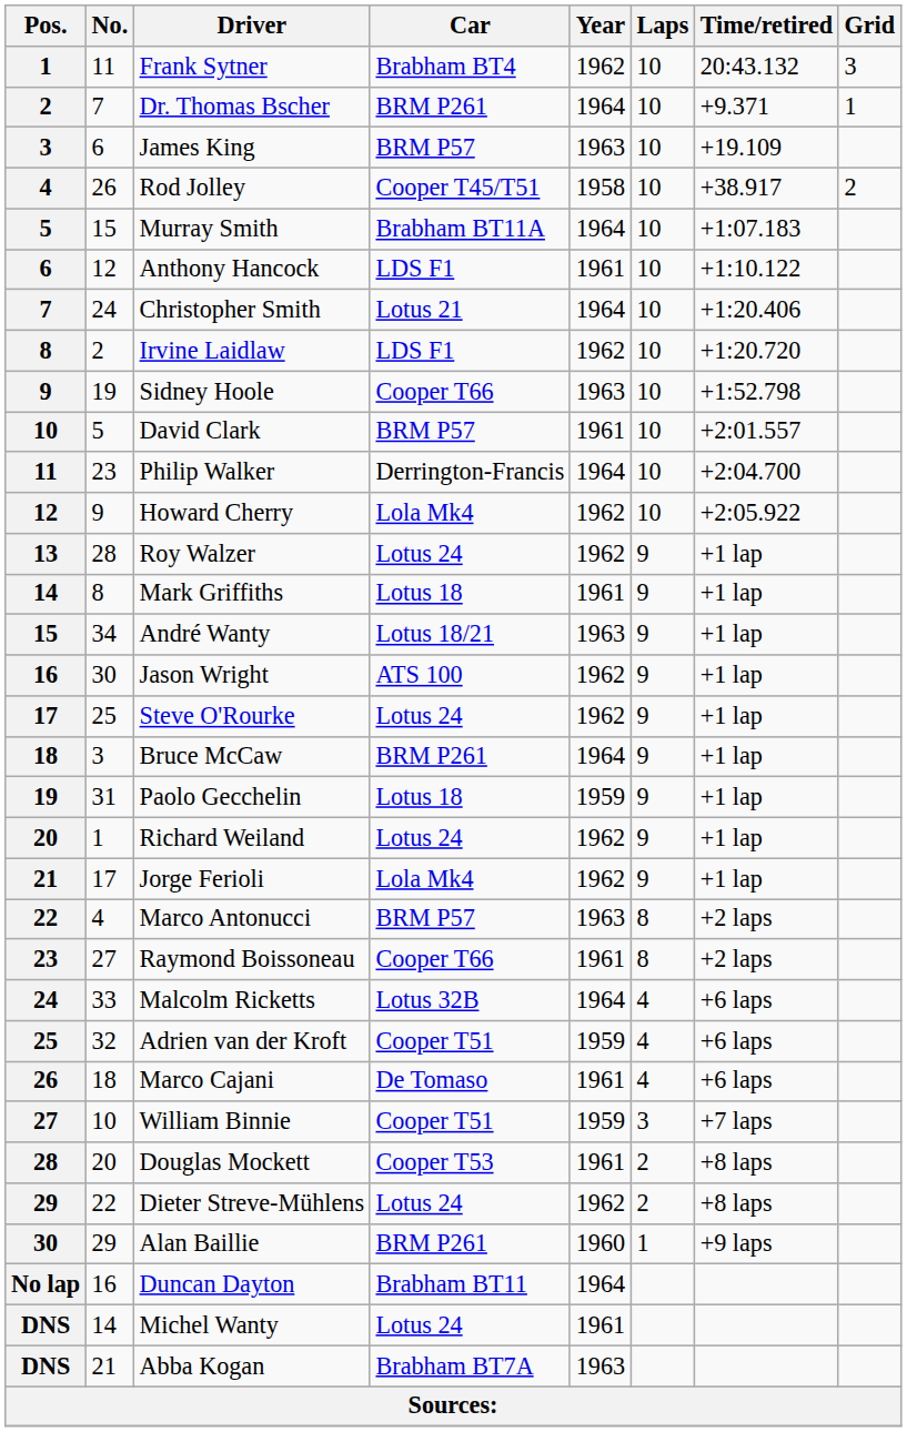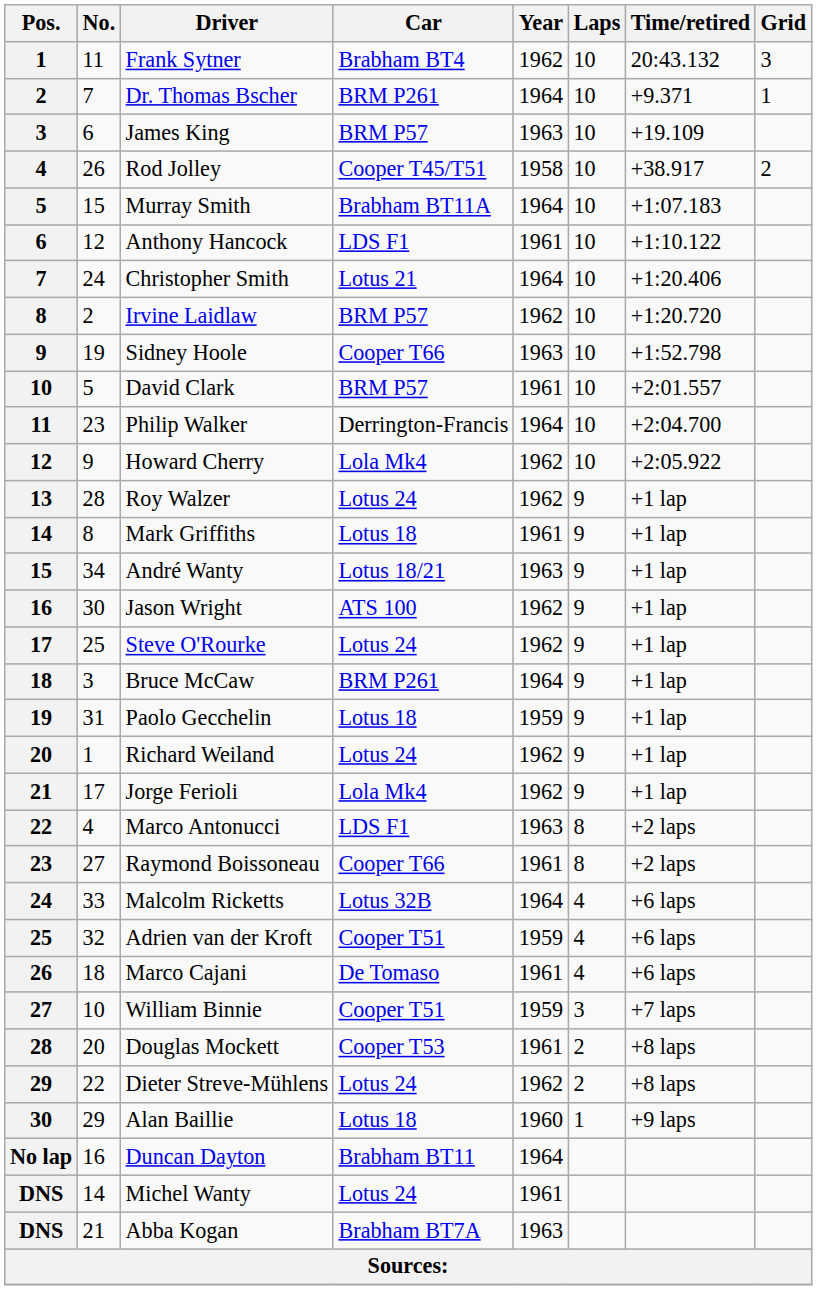 <table class="wikitable" style="font-size:90%">
 <tr>
 <th>Pos.</th>
 <th>No.</th>
 <th>Driver</th>
 <th>Car</th>
 <th>Year</th>
 <th>Laps</th>
 <th>Time/retired</th>
 <th>Grid</th>
 </tr>
 <tr>
 <th>1</th>
 <td>11</td>
 <td> <a href='#'>Frank Sytner</a></td>
 <td><a href='#'>Brabham BT4</a></td>
 <td>1962</td>
 <td>10</td>
 <td>20:43.132</td>
 <td>3</td>
 </tr>
 <tr>
 <th>2</th>
 <td>7</td>
 <td> <a href='#'>Dr. Thomas Bscher</a></td>
 <td><a href='#'>BRM P261</a></td>
 <td>1964</td>
 <td>10</td>
 <td>+9.371</td>
 <td>1</td>
 </tr>
 <tr>
 <th>3</th>
 <td>6</td>
 <td> James King</td>
 <td><a href='#'>BRM P57</a></td>
 <td>1963</td>
 <td>10</td>
 <td>+19.109</td>
 <td></td>
 </tr>
 <tr>
 <th>4</th>
 <td>26</td>
 <td> Rod Jolley</td>
 <td><a href='#'>Cooper T45/T51</a></td>
 <td>1958</td>
 <td>10</td>
 <td>+38.917</td>
 <td>2</td>
 </tr>
 <tr>
 <th>5</th>
 <td>15</td>
 <td> Murray Smith</td>
 <td><a href='#'>Brabham BT11A</a></td>
 <td>1964</td>
 <td>10</td>
 <td>+1:07.183</td>
 <td></td>
 </tr>
 <tr>
 <th>6</th>
 <td>12</td>
 <td> Anthony Hancock</td>
 <td><a href='#'>LDS F1</a></td>
 <td>1961</td>
 <td>10</td>
 <td>+1:10.122</td>
 <td></td>
 </tr>
 <tr>
 <th>7</th>
 <td>24</td>
 <td> Christopher Smith</td>
 <td><a href='#'>Lotus 21</a></td>
 <td>1964</td>
 <td>10</td>
 <td>+1:20.406</td>
 <td></td>
 </tr>
 <tr>
 <th>8</th>
 <td>2</td>
 <td> <a href='#'>Irvine Laidlaw</a></td>
-<td><a href='#'>LDS F1</a></td>
+<td><a href='#'>BRM P57</a></td>
 <td>1962</td>
 <td>10</td>
 <td>+1:20.720</td>
 <td></td>
 </tr>
 <tr>
 <th>9</th>
 <td>19</td>
 <td> Sidney Hoole</td>
 <td><a href='#'>Cooper T66</a></td>
 <td>1963</td>
 <td>10</td>
 <td>+1:52.798</td>
 <td></td>
 </tr>
 <tr>
 <th>10</th>
 <td>5</td>
 <td> David Clark</td>
 <td><a href='#'>BRM P57</a></td>
 <td>1961</td>
 <td>10</td>
 <td>+2:01.557</td>
 <td></td>
 </tr>
 <tr>
 <th>11</th>
 <td>23</td>
 <td> Philip Walker</td>
 <td>Derrington-Francis</td>
 <td>1964</td>
 <td>10</td>
 <td>+2:04.700</td>
 <td></td>
 </tr>
 <tr>
 <th>12</th>
 <td>9</td>
 <td> Howard Cherry</td>
 <td><a href='#'>Lola Mk4</a></td>
 <td>1962</td>
 <td>10</td>
 <td>+2:05.922</td>
 <td></td>
 </tr>
 <tr>
 <th>13</th>
 <td>28</td>
 <td> Roy Walzer</td>
 <td><a href='#'>Lotus 24</a></td>
 <td>1962</td>
 <td>9</td>
 <td>+1 lap</td>
 <td></td>
 </tr>
 <tr>
 <th>14</th>
 <td>8</td>
 <td> Mark Griffiths</td>
 <td><a href='#'>Lotus 18</a></td>
 <td>1961</td>
 <td>9</td>
 <td>+1 lap</td>
 <td></td>
 </tr>
 <tr>
 <th>15</th>
 <td>34</td>
 <td> André Wanty</td>
 <td><a href='#'>Lotus 18/21</a></td>
 <td>1963</td>
 <td>9</td>
 <td>+1 lap</td>
 <td></td>
 </tr>
 <tr>
 <th>16</th>
 <td>30</td>
 <td> Jason Wright</td>
 <td><a href='#'>ATS 100</a></td>
 <td>1962</td>
 <td>9</td>
 <td>+1 lap</td>
 <td></td>
 </tr>
 <tr>
 <th>17</th>
 <td>25</td>
 <td> <a href='#'>Steve O'Rourke</a></td>
 <td><a href='#'>Lotus 24</a></td>
 <td>1962</td>
 <td>9</td>
 <td>+1 lap</td>
 <td></td>
 </tr>
 <tr>
 <th>18</th>
 <td>3</td>
 <td> Bruce McCaw</td>
 <td><a href='#'>BRM P261</a></td>
 <td>1964</td>
 <td>9</td>
 <td>+1 lap</td>
 <td></td>
 </tr>
 <tr>
 <th>19</th>
 <td>31</td>
 <td> Paolo Gecchelin</td>
 <td><a href='#'>Lotus 18</a></td>
 <td>1959</td>
 <td>9</td>
 <td>+1 lap</td>
 <td></td>
 </tr>
 <tr>
 <th>20</th>
 <td>1</td>
 <td> Richard Weiland</td>
 <td><a href='#'>Lotus 24</a></td>
 <td>1962</td>
 <td>9</td>
 <td>+1 lap</td>
 <td></td>
 </tr>
 <tr>
 <th>21</th>
 <td>17</td>
 <td> Jorge Ferioli</td>
 <td><a href='#'>Lola Mk4</a></td>
 <td>1962</td>
 <td>9</td>
 <td>+1 lap</td>
 <td></td>
 </tr>
 <tr>
 <th>22</th>
 <td>4</td>
 <td> Marco Antonucci</td>
-<td><a href='#'>BRM P57</a></td>
+<td><a href='#'>LDS F1</a></td>
 <td>1963</td>
 <td>8</td>
 <td>+2 laps</td>
 <td></td>
 </tr>
 <tr>
 <th>23</th>
 <td>27</td>
 <td> Raymond Boissoneau</td>
 <td><a href='#'>Cooper T66</a></td>
 <td>1961</td>
 <td>8</td>
 <td>+2 laps</td>
 <td></td>
 </tr>
 <tr>
 <th>24</th>
 <td>33</td>
 <td> Malcolm Ricketts</td>
 <td><a href='#'>Lotus 32B</a></td>
 <td>1964</td>
 <td>4</td>
 <td>+6 laps</td>
 <td></td>
 </tr>
 <tr>
 <th>25</th>
 <td>32</td>
 <td> Adrien van der Kroft</td>
 <td><a href='#'>Cooper T51</a></td>
 <td>1959</td>
 <td>4</td>
 <td>+6 laps</td>
 <td></td>
 </tr>
 <tr>
 <th>26</th>
 <td>18</td>
 <td> Marco Cajani</td>
 <td><a href='#'>De Tomaso</a></td>
 <td>1961</td>
 <td>4</td>
 <td>+6 laps</td>
 <td></td>
 </tr>
 <tr>
 <th>27</th>
 <td>10</td>
 <td> William Binnie</td>
 <td><a href='#'>Cooper T51</a></td>
 <td>1959</td>
 <td>3</td>
 <td>+7 laps</td>
 <td></td>
 </tr>
 <tr>
 <th>28</th>
 <td>20</td>
 <td> Douglas Mockett</td>
 <td><a href='#'>Cooper T53</a></td>
 <td>1961</td>
 <td>2</td>
 <td>+8 laps</td>
 <td></td>
 </tr>
 <tr>
 <th>29</th>
 <td>22</td>
 <td> Dieter Streve-Mühlens</td>
 <td><a href='#'>Lotus 24</a></td>
 <td>1962</td>
 <td>2</td>
 <td>+8 laps</td>
 <td></td>
 </tr>
 <tr>
 <th>30</th>
 <td>29</td>
 <td> Alan Baillie</td>
-<td><a href='#'>BRM P261</a></td>
+<td><a href='#'>Lotus 18</a></td>
 <td>1960</td>
 <td>1</td>
 <td>+9 laps</td>
 <td></td>
 </tr>
 <tr>
 <th>No lap</th>
 <td>16</td>
 <td> <a href='#'>Duncan Dayton</a></td>
 <td><a href='#'>Brabham BT11</a></td>
 <td>1964</td>
 <td></td>
 <td></td>
 <td></td>
 </tr>
 <tr>
 <th>DNS</th>
 <td>14</td>
 <td> Michel Wanty</td>
 <td><a href='#'>Lotus 24</a></td>
 <td>1961</td>
 <td></td>
 <td></td>
 <td></td>
 </tr>
 <tr>
 <th>DNS</th>
 <td>21</td>
 <td> Abba Kogan</td>
 <td><a href='#'>Brabham BT7A</a></td>
 <td>1963</td>
 <td></td>
 <td></td>
 <td></td>
 </tr>
 <tr style="background-color:#E5E4E2" align="center">
 <th colspan=8>Sources:</th>
 </tr>
 <tr>
 </tr>
 </table>
